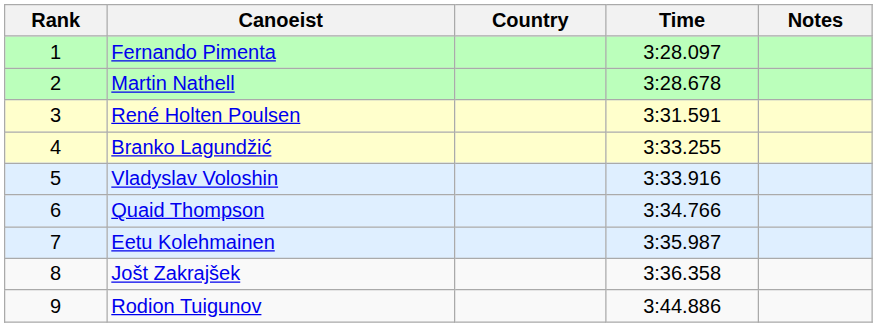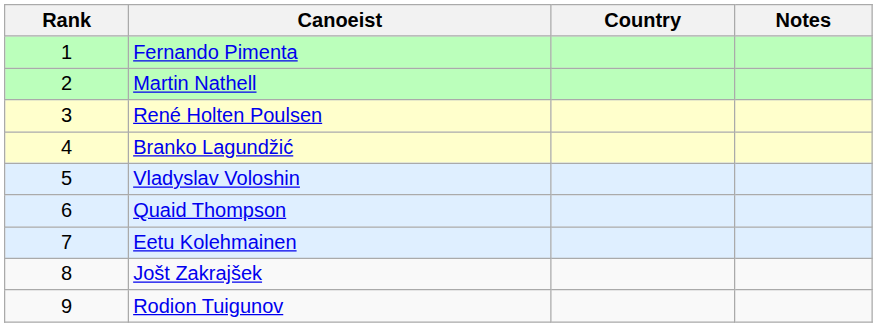 <table class="wikitable" style="text-align:center;width: 55%">
 <tr>
 <th>Rank</th>
 <th>Canoeist</th>
 <th>Country</th>
-<th>Time</th>
 <th>Notes</th>
 </tr>
 <tr bgcolor=bbffbb>
 <td>1</td>
 <td align="left"><a href='#'>Fernando Pimenta</a></td>
 <td align="left"></td>
-<td>3:28.097</td>
 <td></td>
 </tr>
 <tr bgcolor=bbffbb>
 <td>2</td>
 <td align="left"><a href='#'>Martin Nathell</a></td>
 <td align="left"></td>
-<td>3:28.678</td>
 <td></td>
 </tr>
 <tr bgcolor=ffffcc>
 <td>3</td>
 <td align="left"><a href='#'>René Holten Poulsen</a></td>
 <td align="left"></td>
-<td>3:31.591</td>
 <td></td>
 </tr>
 <tr bgcolor=ffffcc>
 <td>4</td>
 <td align="left"><a href='#'>Branko Lagundžić</a></td>
 <td align="left"></td>
-<td>3:33.255</td>
 <td></td>
 </tr>
 <tr bgcolor=dfefff>
 <td>5</td>
 <td align="left"><a href='#'>Vladyslav Voloshin</a></td>
 <td align="left"></td>
-<td>3:33.916</td>
 <td></td>
 </tr>
 <tr bgcolor=dfefff>
 <td>6</td>
 <td align="left"><a href='#'>Quaid Thompson</a></td>
 <td align="left"></td>
-<td>3:34.766</td>
 <td></td>
 </tr>
 <tr bgcolor=dfefff>
 <td>7</td>
 <td align="left"><a href='#'>Eetu Kolehmainen</a></td>
 <td align="left"></td>
-<td>3:35.987</td>
 <td></td>
 </tr>
 <tr>
 <td>8</td>
 <td align="left"><a href='#'>Jošt Zakrajšek</a></td>
 <td align="left"></td>
-<td>3:36.358</td>
 <td></td>
 </tr>
 <tr>
 <td>9</td>
 <td align="left"><a href='#'>Rodion Tuigunov</a></td>
 <td align="left"></td>
-<td>3:44.886</td>
 <td></td>
 </tr>
 </table>
